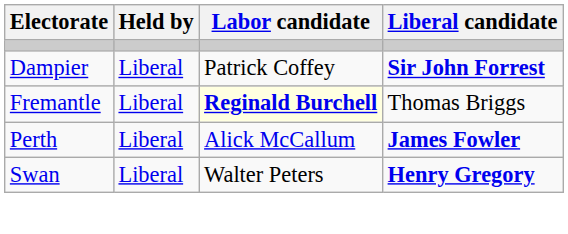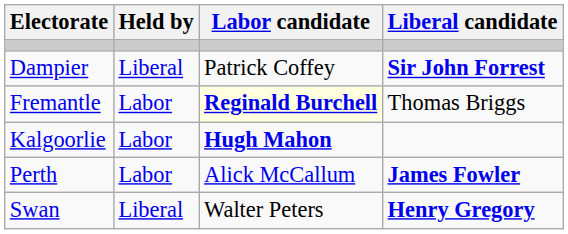 <table class="wikitable">
 <tr>
 <th>Electorate</th>
 <th>Held by</th>
 <th><a href='#'>Labor</a> candidate</th>
 <th><a href='#'>Liberal</a> candidate</th>
 </tr>
 <tr bgcolor="#cccccc">
 <td></td>
 <td></td>
 <td></td>
 <td></td>
 </tr>
 <tr>
 <td><a href='#'>Dampier</a></td>
 <td><a href='#'>Liberal</a></td>
 <td>Patrick Coffey</td>
 <td><strong><a href='#'>Sir John Forrest</a></strong></td>
 </tr>
 <tr>
 <td><a href='#'>Fremantle</a></td>
-<td><a href='#'>Liberal</a></td>
+<td><a href='#'>Labor</a></td>
 <td style="background: lightyellow;"><strong><a href='#'>Reginald Burchell</a></strong></td>
 <td>Thomas Briggs</td>
 </tr>
 <tr>
+<td><a href='#'>Kalgoorlie</a></td>
+<td><a href='#'>Labor</a></td>
+<td><strong><a href='#'>Hugh Mahon</a></strong></td>
+<td></td>
+</tr>
+<tr>
 <td><a href='#'>Perth</a></td>
-<td><a href='#'>Liberal</a></td>
+<td><a href='#'>Labor</a></td>
 <td><a href='#'>Alick McCallum</a></td>
 <td><strong><a href='#'>James Fowler</a></strong></td>
 </tr>
 <tr>
 <td><a href='#'>Swan</a></td>
 <td><a href='#'>Liberal</a></td>
 <td>Walter Peters</td>
 <td><strong><a href='#'>Henry Gregory</a></strong></td>
 </tr>
 </table>
